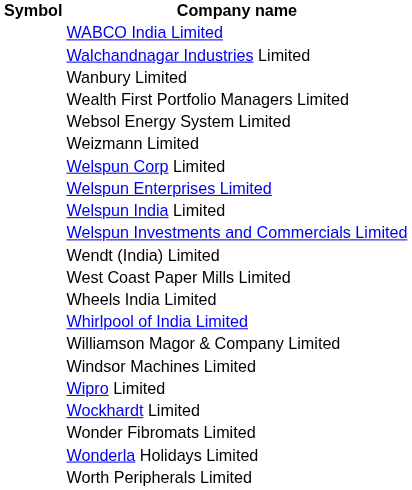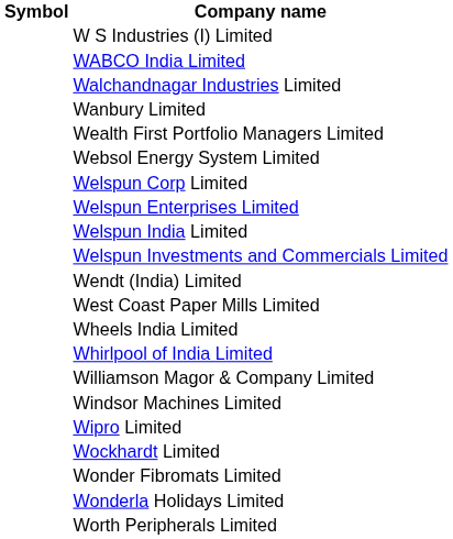 <table style="background:transparent;">
 <tr>
 <th>Symbol</th>
 <th>Company name</th>
+</tr>
+<tr>
+<td></td>
+<td>W S Industries (I) Limited</td>
 </tr>
 <tr>
 <td></td>
 <td><a href='#'>WABCO India Limited</a></td>
 </tr>
 <tr>
 <td></td>
 <td><a href='#'>Walchandnagar Industries</a> Limited</td>
 </tr>
 <tr>
 <td></td>
 <td>Wanbury Limited</td>
 </tr>
 <tr>
 <td></td>
 <td>Wealth First Portfolio Managers Limited</td>
 </tr>
 <tr>
 <td></td>
 <td>Websol Energy System Limited</td>
-</tr>
-<tr>
-<td></td>
-<td>Weizmann Limited</td>
 </tr>
 <tr>
 <td></td>
 <td><a href='#'>Welspun Corp</a> Limited</td>
 </tr>
 <tr>
 <td></td>
 <td><a href='#'>Welspun Enterprises Limited</a></td>
 </tr>
 <tr>
 <td></td>
 <td><a href='#'>Welspun India</a> Limited</td>
 </tr>
 <tr>
 <td></td>
 <td><a href='#'>Welspun Investments and Commercials Limited</a></td>
 </tr>
 <tr>
 <td></td>
 <td>Wendt (India) Limited</td>
 </tr>
 <tr>
 <td></td>
 <td>West Coast Paper Mills Limited</td>
 </tr>
 <tr>
 <td></td>
 <td>Wheels India Limited</td>
 </tr>
 <tr>
 <td></td>
 <td><a href='#'>Whirlpool of India Limited</a></td>
 </tr>
 <tr>
 <td></td>
 <td>Williamson Magor & Company Limited</td>
 </tr>
 <tr>
 <td></td>
 <td>Windsor Machines Limited</td>
 </tr>
 <tr>
 <td></td>
 <td><a href='#'>Wipro</a> Limited</td>
 </tr>
 <tr>
 <td></td>
 <td><a href='#'>Wockhardt</a> Limited</td>
 </tr>
 <tr>
 <td></td>
 <td>Wonder Fibromats Limited</td>
 </tr>
 <tr>
 <td></td>
 <td><a href='#'>Wonderla</a> Holidays Limited</td>
 </tr>
 <tr>
 <td></td>
 <td>Worth Peripherals Limited</td>
 </tr>
 <tr>
 </tr>
 </table>
